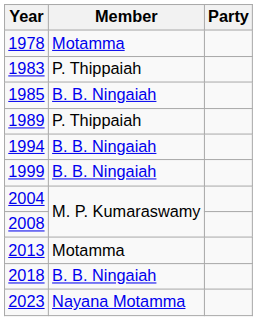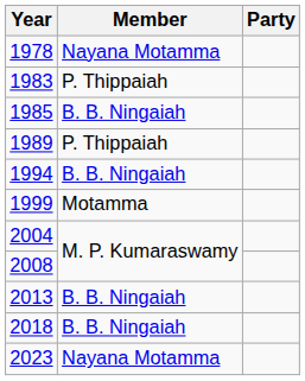 <table class="wikitable sortable">
 <tr>
 <th>Year</th>
 <th>Member</th>
 <th colspan="2">Party</th>
 </tr>
 <tr>
 <td><a href='#'>1978</a></td>
-<td><a href='#'>Motamma</a></td>
+<td><a href='#'>Nayana Motamma</a></td>
 <td></td>
 </tr>
 <tr>
 <td><a href='#'>1983</a></td>
 <td>P. Thippaiah</td>
 <td></td>
 </tr>
 <tr>
 <td><a href='#'>1985</a></td>
 <td><a href='#'>B. B. Ningaiah</a></td>
 </tr>
 <tr>
 <td><a href='#'>1989</a></td>
 <td>P. Thippaiah</td>
 <td></td>
 </tr>
 <tr>
 <td><a href='#'>1994</a></td>
 <td><a href='#'>B. B. Ningaiah</a></td>
 <td></td>
 </tr>
 <tr>
 <td><a href='#'>1999</a></td>
-<td><a href='#'>B. B. Ningaiah</a></td>
+<td>Motamma</td>
 <td></td>
 </tr>
 <tr>
 <td><a href='#'>2004</a></td>
 <td rowspan="2">M. P. Kumaraswamy</td>
 <td></td>
 </tr>
 <tr>
 <td><a href='#'>2008</a></td>
 </tr>
 <tr>
 <td><a href='#'>2013</a></td>
-<td>Motamma</td>
+<td><a href='#'>B. B. Ningaiah</a></td>
 <td></td>
 </tr>
 <tr>
 <td><a href='#'>2018</a></td>
 <td><a href='#'>B. B. Ningaiah</a></td>
 <td></td>
 </tr>
 <tr>
 <td><a href='#'>2023</a></td>
 <td><a href='#'>Nayana Motamma</a></td>
 <td></td>
 </tr>
 </table>
